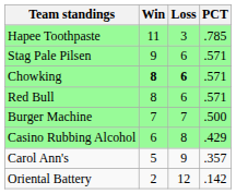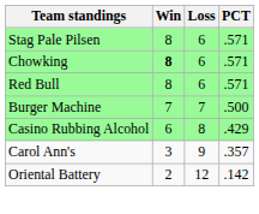 <table class="wikitable">
 <tr>
 <th>Team standings</th>
 <th>Win</th>
 <th>Loss</th>
 <th>PCT</th>
 </tr>
 <tr align="center" bgcolor=#98fb98>
-<td align="left">Hapee Toothpaste</td>
-<td>11</td>
-<td>3</td>
-<td>.785</td>
-</tr>
-<tr align="center" bgcolor=#98fb98>
 <td align="left">Stag Pale Pilsen</td>
-<td>9</td>
+<td>8</td>
 <td>6</td>
 <td>.571</td>
 </tr>
 <tr align="center" bgcolor=#98fb98>
 <td align="left">Chowking</td>
 <td><strong>8</strong></td>
-<td><strong>6</strong></td>
+<td>6</td>
 <td>.571</td>
 </tr>
 <tr align="center" bgcolor=#98fb98>
 <td align="left">Red Bull</td>
 <td>8</td>
 <td>6</td>
 <td>.571</td>
 </tr>
 <tr align="center" bgcolor=#98fb98>
 <td align="left">Burger Machine</td>
 <td>7</td>
 <td>7</td>
 <td>.500</td>
 </tr>
 <tr align="center" bgcolor=#98fb98>
 <td align="left">Casino Rubbing Alcohol</td>
 <td>6</td>
 <td>8</td>
 <td>.429</td>
 </tr>
 <tr align="center" bgcolor=>
 <td align="left">Carol Ann's</td>
-<td>5</td>
+<td>3</td>
 <td>9</td>
 <td>.357</td>
 </tr>
 <tr align="center" bgcolor=>
 <td align="left">Oriental Battery</td>
 <td>2</td>
 <td>12</td>
 <td>.142</td>
 </tr>
 </table>
